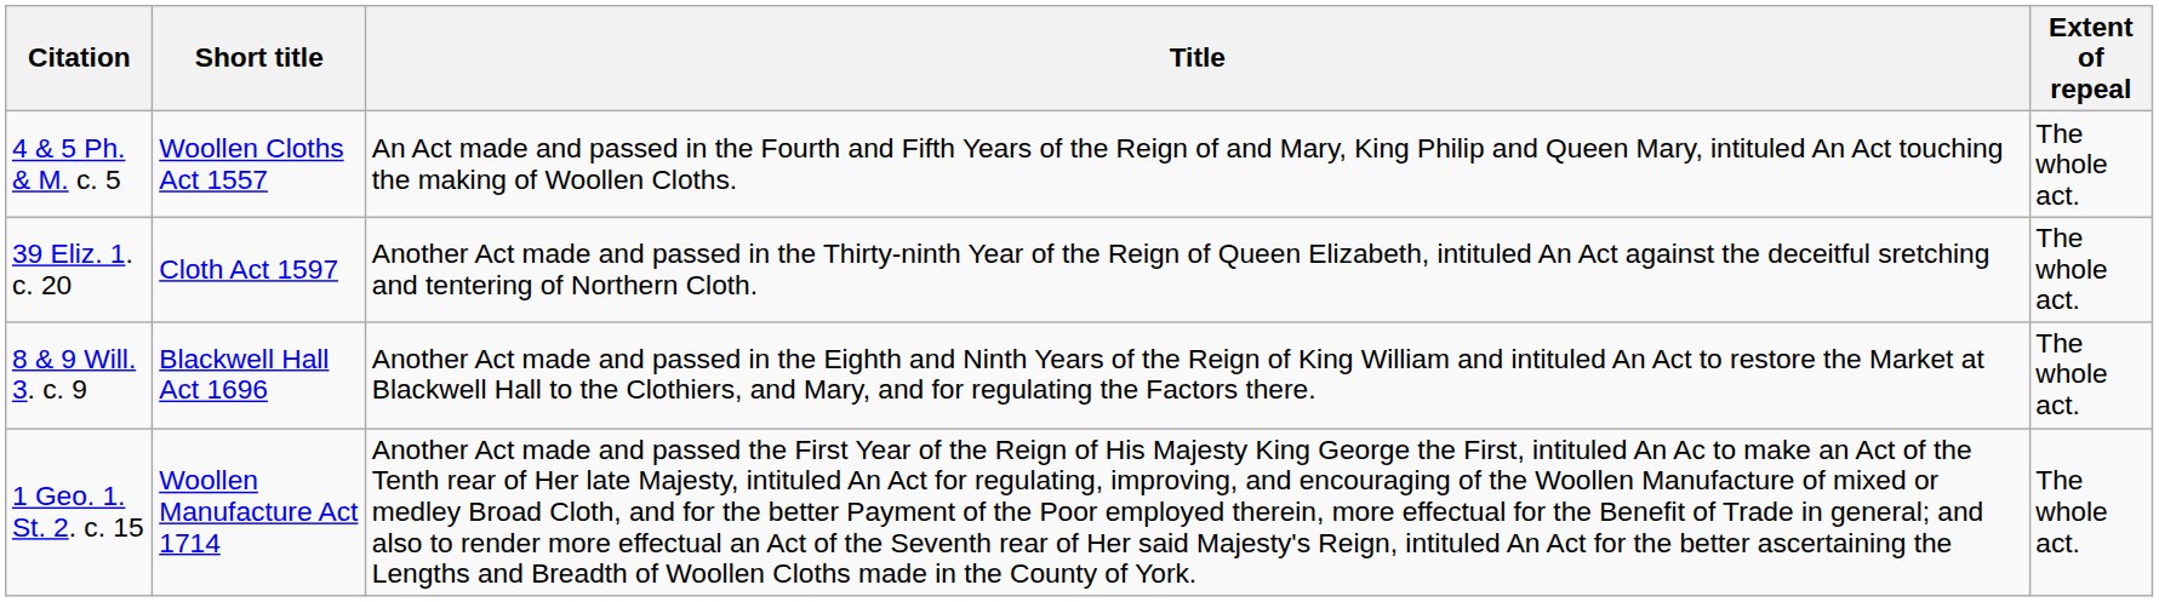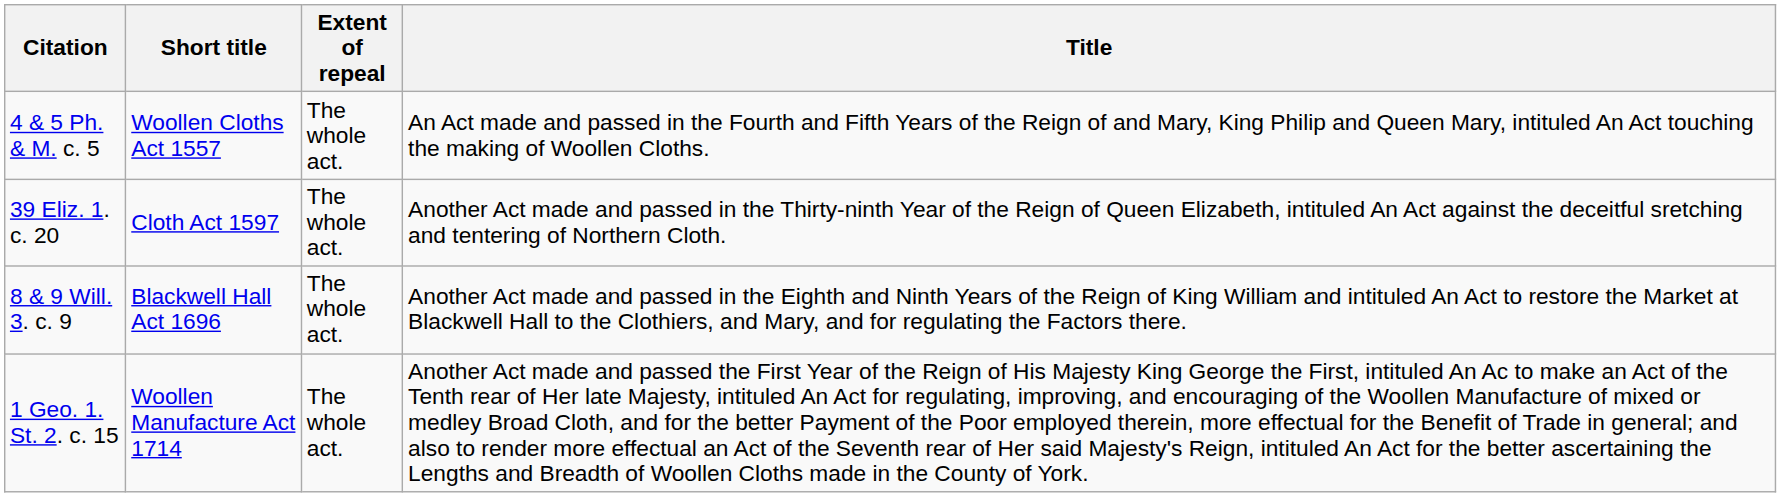 <table class="wikitable">
 <tr>
 <th>Citation</th>
 <th>Short title</th>
+<th>Extent of repeal</th>
 <th>Title</th>
-<th>Extent of repeal</th>
 </tr>
 <tr>
 <td><a href='#'>4 & 5 Ph. & M.</a> c. 5</td>
 <td><a href='#'>Woollen Cloths Act 1557</a></td>
+<td>The whole act.</td>
 <td>An Act made and passed in the Fourth and Fifth Years of the Reign of and Mary, King Philip and Queen Mary, intituled An Act touching the making of Woollen Cloths.</td>
-<td>The whole act.</td>
 </tr>
 <tr>
 <td><a href='#'>39 Eliz. 1</a>. c. 20</td>
 <td><a href='#'>Cloth Act 1597</a></td>
+<td>The whole act.</td>
 <td>Another Act made and passed in the Thirty-ninth Year of the Reign of Queen Elizabeth, intituled An Act against the deceitful sretching and tentering of Northern Cloth.</td>
-<td>The whole act.</td>
 </tr>
 <tr>
 <td><a href='#'>8 & 9 Will. 3</a>. c. 9</td>
 <td><a href='#'>Blackwell Hall Act 1696</a></td>
+<td>The whole act.</td>
 <td>Another Act made and passed in the Eighth and Ninth Years of the Reign of King William and intituled An Act to restore the Market at Blackwell Hall to the Clothiers, and Mary, and for regulating the Factors there.</td>
-<td>The whole act.</td>
 </tr>
 <tr>
 <td><a href='#'>1 Geo. 1. St. 2</a>. c. 15</td>
 <td><a href='#'>Woollen Manufacture Act 1714</a></td>
+<td>The whole act.</td>
 <td>Another Act made and passed the First Year of the Reign of His Majesty King George the First, intituled An Ac to make an Act of the Tenth rear of Her late Majesty, intituled An Act for regulating, improving, and encouraging of the Woollen Manufacture of mixed or medley Broad Cloth, and for the better Payment of the Poor employed therein, more effectual for the Benefit of Trade in general; and also to render more effectual an Act of the Seventh rear of Her said Majesty's Reign, intituled An Act for the better ascertaining the Lengths and Breadth of Woollen Cloths made in the County of York.</td>
-<td>The whole act.</td>
 </tr>
 </table>
